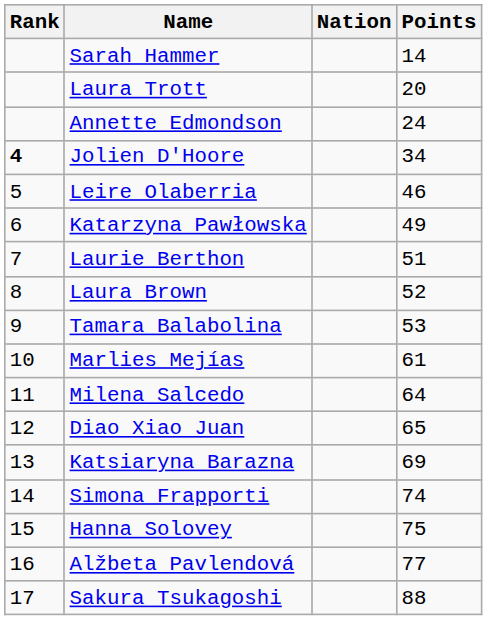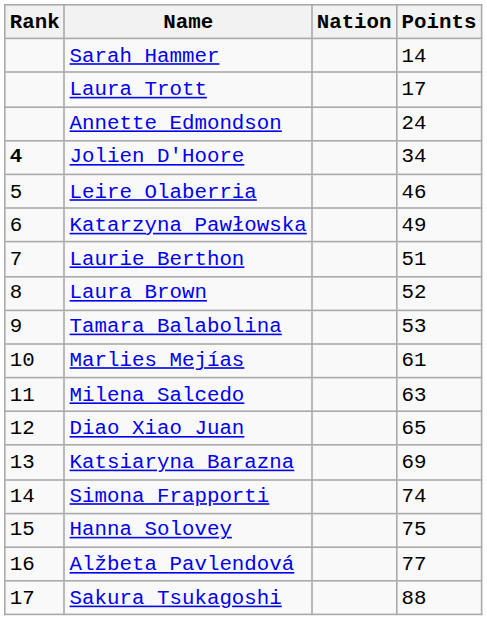 <table class="wikitable sortable" style="text-align:left">
 <tr>
 <th>Rank</th>
 <th>Name</th>
 <th>Nation</th>
 <th>Points</th>
 </tr>
 <tr>
 <td></td>
 <td><a href='#'>Sarah Hammer</a></td>
 <td></td>
 <td>14</td>
 </tr>
 <tr>
 <td></td>
 <td><a href='#'>Laura Trott</a></td>
 <td></td>
-<td>20</td>
+<td>17</td>
 </tr>
 <tr>
 <td></td>
 <td><a href='#'>Annette Edmondson</a></td>
 <td></td>
 <td>24</td>
 </tr>
 <tr>
 <td><strong>4</strong></td>
 <td><a href='#'>Jolien D'Hoore</a></td>
 <td></td>
 <td>34</td>
 </tr>
 <tr>
 <td>5</td>
 <td><a href='#'>Leire Olaberria</a></td>
 <td></td>
 <td>46</td>
 </tr>
 <tr>
 <td>6</td>
 <td><a href='#'>Katarzyna Pawłowska</a></td>
 <td></td>
 <td>49</td>
 </tr>
 <tr>
 <td>7</td>
 <td><a href='#'>Laurie Berthon</a></td>
 <td></td>
 <td>51</td>
 </tr>
 <tr>
 <td>8</td>
 <td><a href='#'>Laura Brown</a></td>
 <td></td>
 <td>52</td>
 </tr>
 <tr>
 <td>9</td>
 <td><a href='#'>Tamara Balabolina</a></td>
 <td></td>
 <td>53</td>
 </tr>
 <tr>
 <td>10</td>
 <td><a href='#'>Marlies Mejías</a></td>
 <td></td>
 <td>61</td>
 </tr>
 <tr>
 <td>11</td>
 <td><a href='#'>Milena Salcedo</a></td>
 <td></td>
-<td>64</td>
+<td>63</td>
 </tr>
 <tr>
 <td>12</td>
 <td><a href='#'>Diao Xiao Juan</a></td>
 <td></td>
 <td>65</td>
 </tr>
 <tr>
 <td>13</td>
 <td><a href='#'>Katsiaryna Barazna</a></td>
 <td></td>
 <td>69</td>
 </tr>
 <tr>
 <td>14</td>
 <td><a href='#'>Simona Frapporti</a></td>
 <td></td>
 <td>74</td>
 </tr>
 <tr>
 <td>15</td>
 <td><a href='#'>Hanna Solovey</a></td>
 <td></td>
 <td>75</td>
 </tr>
 <tr>
 <td>16</td>
 <td><a href='#'>Alžbeta Pavlendová</a></td>
 <td></td>
 <td>77</td>
 </tr>
 <tr>
 <td>17</td>
 <td><a href='#'>Sakura Tsukagoshi</a></td>
 <td></td>
 <td>88</td>
 </tr>
 </table>
